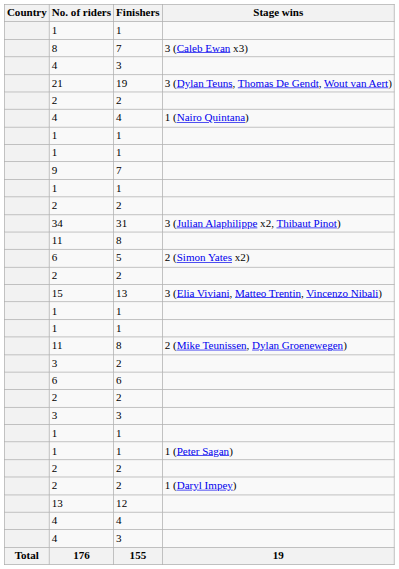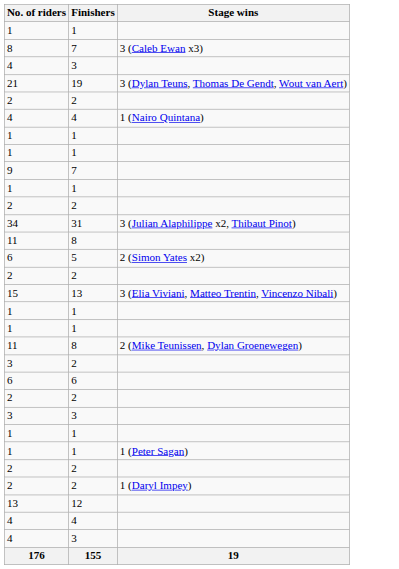 <table class="wikitable sortable plainrowheaders">
 <tr>
-<th scope="col">Country</th>
 <th scope="col">No. of riders</th>
 <th scope="col">Finishers</th>
 <th scope="col">Stage wins</th>
 </tr>
 <tr>
-<th scope="row"></th>
 <td>1</td>
 <td>1</td>
 <td></td>
 </tr>
 <tr>
-<th scope="row"></th>
 <td>8</td>
 <td>7</td>
 <td>3 (<a href='#'>Caleb Ewan</a> x3)</td>
 </tr>
 <tr>
-<th scope="row"></th>
 <td>4</td>
 <td>3</td>
 <td></td>
 </tr>
 <tr>
-<th scope="row"></th>
 <td>21</td>
 <td>19</td>
 <td>3 (<a href='#'>Dylan Teuns</a>, <a href='#'>Thomas De Gendt</a>, <a href='#'>Wout van Aert</a>)</td>
 </tr>
 <tr>
-<th scope="row"></th>
 <td>2</td>
 <td>2</td>
 <td></td>
 </tr>
 <tr>
-<th scope="row"></th>
 <td>4</td>
 <td>4</td>
 <td>1 (<a href='#'>Nairo Quintana</a>)</td>
 </tr>
 <tr>
-<th scope="row"></th>
 <td>1</td>
 <td>1</td>
 <td></td>
 </tr>
 <tr>
-<th scope="row"></th>
 <td>1</td>
 <td>1</td>
 <td></td>
 </tr>
 <tr>
-<th scope="row"></th>
 <td>9</td>
 <td>7</td>
 <td></td>
 </tr>
 <tr>
-<th scope="row"></th>
 <td>1</td>
 <td>1</td>
 <td></td>
 </tr>
 <tr>
-<th scope="row"></th>
 <td>2</td>
 <td>2</td>
 <td></td>
 </tr>
 <tr>
-<th scope="row"></th>
 <td>34</td>
 <td>31</td>
 <td>3 (<a href='#'>Julian Alaphilippe</a> x2, <a href='#'>Thibaut Pinot</a>)</td>
 </tr>
 <tr>
-<th scope="row"></th>
 <td>11</td>
 <td>8</td>
 <td></td>
 </tr>
 <tr>
-<th scope="row"></th>
 <td>6</td>
 <td>5</td>
 <td>2 (<a href='#'>Simon Yates</a> x2)</td>
 </tr>
 <tr>
-<th scope="row"></th>
 <td>2</td>
 <td>2</td>
 <td></td>
 </tr>
 <tr>
-<th scope="row"></th>
 <td>15</td>
 <td>13</td>
 <td>3 (<a href='#'>Elia Viviani</a>, <a href='#'>Matteo Trentin</a>, <a href='#'>Vincenzo Nibali</a>)</td>
 </tr>
 <tr>
-<th scope="row"></th>
 <td>1</td>
 <td>1</td>
 <td></td>
 </tr>
 <tr>
-<th scope="row"></th>
 <td>1</td>
 <td>1</td>
 <td></td>
 </tr>
 <tr>
-<th scope="row"></th>
 <td>11</td>
 <td>8</td>
 <td>2 (<a href='#'>Mike Teunissen</a>, <a href='#'>Dylan Groenewegen</a>)</td>
 </tr>
 <tr>
-<th scope="row"></th>
 <td>3</td>
 <td>2</td>
 <td></td>
 </tr>
 <tr>
-<th scope="row"></th>
 <td>6</td>
 <td>6</td>
 <td></td>
 </tr>
 <tr>
-<th scope="row"></th>
 <td>2</td>
 <td>2</td>
 <td></td>
 </tr>
 <tr>
-<th scope="row"></th>
 <td>3</td>
 <td>3</td>
 <td></td>
 </tr>
 <tr>
-<th scope="row"></th>
 <td>1</td>
 <td>1</td>
 <td></td>
 </tr>
 <tr>
-<th scope="row"></th>
 <td>1</td>
 <td>1</td>
 <td>1 (<a href='#'>Peter Sagan</a>)</td>
 </tr>
 <tr>
-<th scope="row"></th>
 <td>2</td>
 <td>2</td>
 <td></td>
 </tr>
 <tr>
-<th scope="row"></th>
 <td>2</td>
 <td>2</td>
 <td>1 (<a href='#'>Daryl Impey</a>)</td>
 </tr>
 <tr>
-<th scope="row"></th>
 <td>13</td>
 <td>12</td>
 <td></td>
 </tr>
 <tr>
-<th scope="row"></th>
 <td>4</td>
 <td>4</td>
 <td></td>
 </tr>
 <tr>
-<th scope="row"></th>
 <td>4</td>
 <td>3</td>
 <td></td>
 </tr>
 <tr>
-<th scope="row">Total</th>
 <th>176</th>
 <th>155</th>
 <th>19</th>
 </tr>
 </table>
